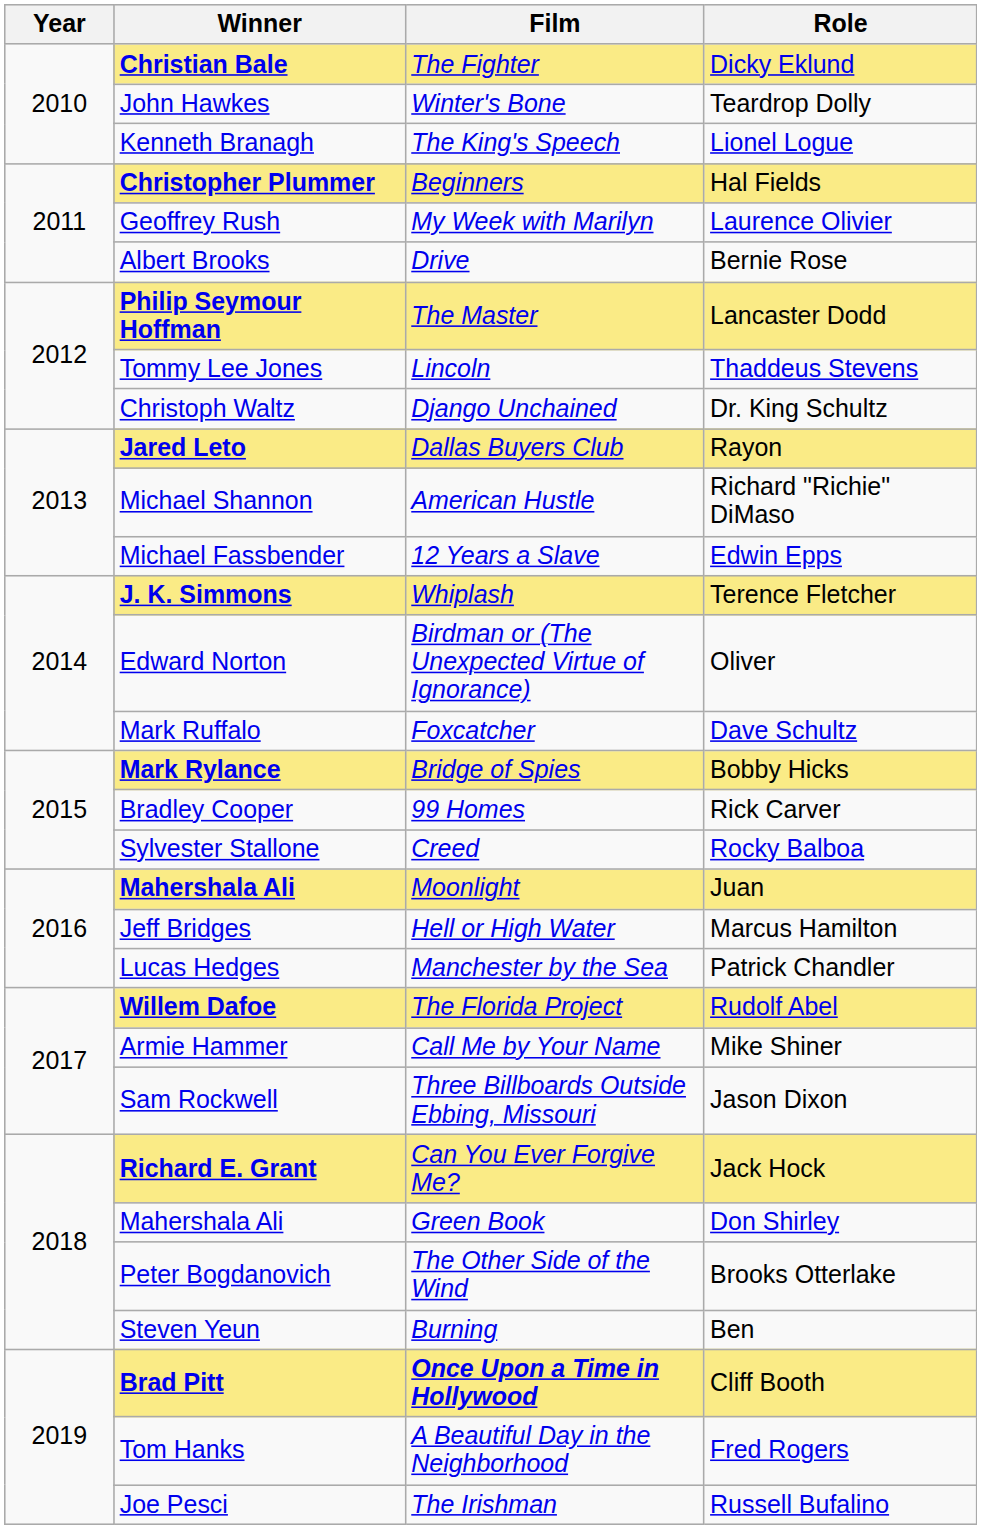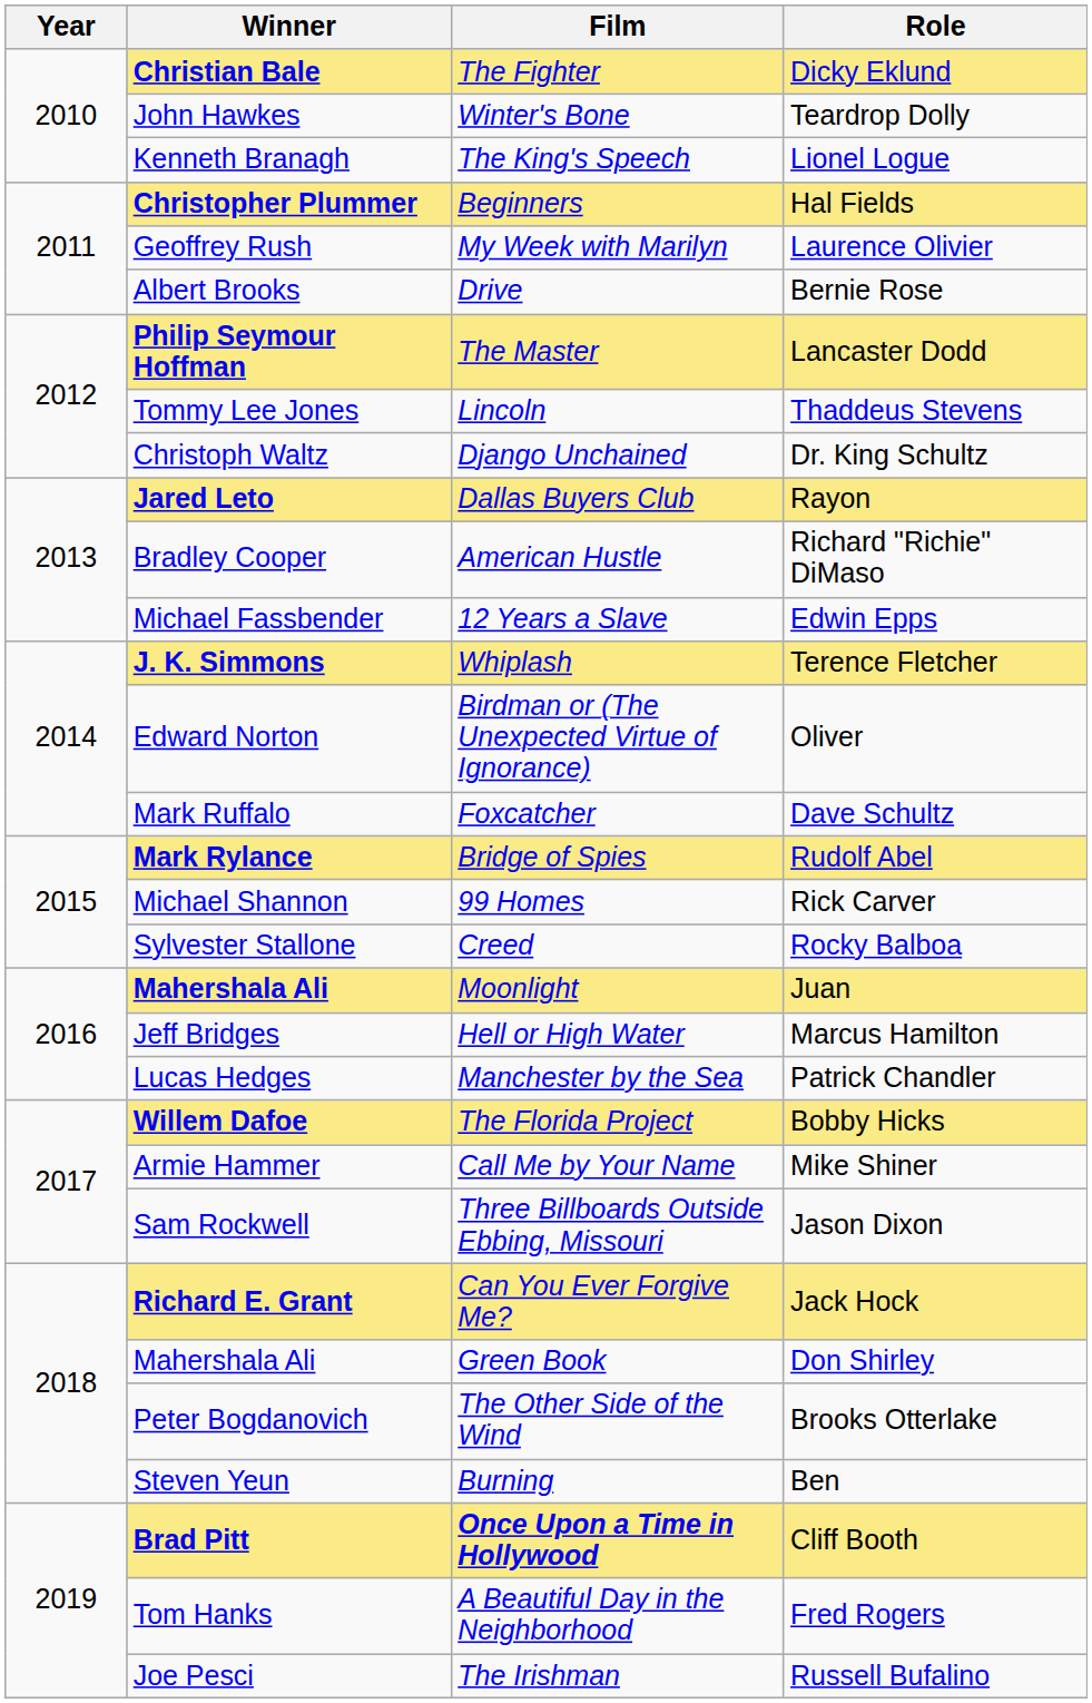 <table class="wikitable" width="100%" cellpadding="5">
 <tr>
 <th width="100"><strong>Year</strong></th>
 <th width="300"><strong>Winner</strong></th>
 <th width="300"><strong>Film</strong></th>
 <th width="300"><strong>Role</strong></th>
 </tr>
 <tr>
 <td rowspan="3" style="text-align:center;">2010</td>
 <td style="background:#FAEB86;"><strong><a href='#'>Christian Bale</a></strong></td>
 <td style="background:#FAEB86;"><em><a href='#'>The Fighter</a></em></td>
 <td style="background:#FAEB86;"><a href='#'>Dicky Eklund</a></td>
 </tr>
 <tr>
 <td><a href='#'>John Hawkes</a></td>
 <td><em><a href='#'>Winter's Bone</a></em></td>
 <td>Teardrop Dolly</td>
 </tr>
 <tr>
 <td><a href='#'>Kenneth Branagh</a></td>
 <td><em><a href='#'>The King's Speech</a></em></td>
 <td><a href='#'>Lionel Logue</a></td>
 </tr>
 <tr>
 <td rowspan="3" style="text-align:center;">2011</td>
 <td style="background:#FAEB86;"><strong><a href='#'>Christopher Plummer</a></strong></td>
 <td style="background:#FAEB86;"><em><a href='#'>Beginners</a></em></td>
 <td style="background:#FAEB86;">Hal Fields</td>
 </tr>
 <tr>
 <td><a href='#'>Geoffrey Rush</a></td>
 <td><em><a href='#'>My Week with Marilyn</a></em></td>
 <td><a href='#'>Laurence Olivier</a></td>
 </tr>
 <tr>
 <td><a href='#'>Albert Brooks</a></td>
 <td><em><a href='#'>Drive</a></em></td>
 <td>Bernie Rose</td>
 </tr>
 <tr>
 <td rowspan="3" style="text-align:center;">2012</td>
 <td style="background:#FAEB86;"><strong><a href='#'>Philip Seymour Hoffman</a></strong></td>
 <td style="background:#FAEB86;"><em><a href='#'>The Master</a></em></td>
 <td style="background:#FAEB86;">Lancaster Dodd</td>
 </tr>
 <tr>
 <td><a href='#'>Tommy Lee Jones</a></td>
 <td><em><a href='#'>Lincoln</a></em></td>
 <td><a href='#'>Thaddeus Stevens</a></td>
 </tr>
 <tr>
 <td><a href='#'>Christoph Waltz</a></td>
 <td><em><a href='#'>Django Unchained</a></em></td>
 <td>Dr. King Schultz</td>
 </tr>
 <tr>
 <td rowspan="3" style="text-align:center;">2013</td>
 <td style="background:#FAEB86;"><strong><a href='#'>Jared Leto</a></strong></td>
 <td style="background:#FAEB86;"><em><a href='#'>Dallas Buyers Club</a></em></td>
 <td style="background:#FAEB86;">Rayon</td>
 </tr>
 <tr>
-<td><a href='#'>Michael Shannon</a></td>
+<td><a href='#'>Bradley Cooper</a></td>
 <td><em><a href='#'>American Hustle</a></em></td>
 <td>Richard "Richie" DiMaso</td>
 </tr>
 <tr>
 <td><a href='#'>Michael Fassbender</a></td>
 <td><em><a href='#'>12 Years a Slave</a></em></td>
 <td><a href='#'>Edwin Epps</a></td>
 </tr>
 <tr>
 <td rowspan="3" style="text-align:center;">2014</td>
 <td style="background:#FAEB86;"><strong><a href='#'>J. K. Simmons</a></strong></td>
 <td style="background:#FAEB86;"><em><a href='#'>Whiplash</a></em></td>
 <td style="background:#FAEB86;">Terence Fletcher</td>
 </tr>
 <tr>
 <td><a href='#'>Edward Norton</a></td>
 <td><em><a href='#'>Birdman or (The Unexpected Virtue of Ignorance)</a></em></td>
 <td>Oliver</td>
 </tr>
 <tr>
 <td><a href='#'>Mark Ruffalo</a></td>
 <td><em><a href='#'>Foxcatcher</a></em></td>
 <td><a href='#'>Dave Schultz</a></td>
 </tr>
 <tr>
 <td rowspan="3" style="text-align:center;">2015</td>
 <td style="background:#FAEB86;"><strong><a href='#'>Mark Rylance</a></strong></td>
 <td style="background:#FAEB86;"><em><a href='#'>Bridge of Spies</a></em></td>
-<td style="background:#FAEB86;">Bobby Hicks</td>
+<td style="background:#FAEB86;"><a href='#'>Rudolf Abel</a></td>
 </tr>
 <tr>
-<td><a href='#'>Bradley Cooper</a></td>
+<td><a href='#'>Michael Shannon</a></td>
 <td><em><a href='#'>99 Homes</a></em></td>
 <td>Rick Carver</td>
 </tr>
 <tr>
 <td><a href='#'>Sylvester Stallone</a></td>
 <td><em><a href='#'>Creed</a></em></td>
 <td><a href='#'>Rocky Balboa</a></td>
 </tr>
 <tr>
 <td rowspan="3" style="text-align:center;">2016</td>
 <td style="background:#FAEB86;"><strong><a href='#'>Mahershala Ali</a></strong></td>
 <td style="background:#FAEB86;"><em><a href='#'>Moonlight</a></em></td>
 <td style="background:#FAEB86;">Juan</td>
 </tr>
 <tr>
 <td><a href='#'>Jeff Bridges</a></td>
 <td><em><a href='#'>Hell or High Water</a></em></td>
 <td>Marcus Hamilton</td>
 </tr>
 <tr>
 <td><a href='#'>Lucas Hedges</a></td>
 <td><em><a href='#'>Manchester by the Sea</a></em></td>
 <td>Patrick Chandler</td>
 </tr>
 <tr>
 <td rowspan="3" style="text-align:center;">2017</td>
 <td style="background:#FAEB86;"><strong><a href='#'>Willem Dafoe</a></strong></td>
 <td style="background:#FAEB86;"><em><a href='#'>The Florida Project</a></em></td>
-<td style="background:#FAEB86;"><a href='#'>Rudolf Abel</a></td>
+<td style="background:#FAEB86;">Bobby Hicks</td>
 </tr>
 <tr>
 <td><a href='#'>Armie Hammer</a></td>
 <td><em><a href='#'>Call Me by Your Name</a></em></td>
 <td>Mike Shiner</td>
 </tr>
 <tr>
 <td><a href='#'>Sam Rockwell</a></td>
 <td><em><a href='#'>Three Billboards Outside Ebbing, Missouri</a></em></td>
 <td>Jason Dixon</td>
 </tr>
 <tr>
 <td rowspan="4" style="text-align:center;">2018</td>
 <td style="background:#FAEB86;"><strong><a href='#'>Richard E. Grant</a></strong></td>
 <td style="background:#FAEB86;"><em><a href='#'>Can You Ever Forgive Me?</a></em></td>
 <td style="background:#FAEB86;">Jack Hock</td>
 </tr>
 <tr>
 <td><a href='#'>Mahershala Ali</a></td>
 <td><em><a href='#'>Green Book</a></em></td>
 <td><a href='#'>Don Shirley</a></td>
 </tr>
 <tr>
 <td><a href='#'>Peter Bogdanovich</a></td>
 <td><em><a href='#'>The Other Side of the Wind</a></em></td>
 <td>Brooks Otterlake</td>
 </tr>
 <tr>
 <td><a href='#'>Steven Yeun</a></td>
 <td><em><a href='#'>Burning</a></em></td>
 <td>Ben</td>
 </tr>
 <tr>
 <td rowspan="3" style="text-align:center;">2019</td>
 <td style="background:#FAEB86;"><strong><a href='#'>Brad Pitt</a></strong></td>
 <td style="background:#FAEB86;"><strong><em><a href='#'>Once Upon a Time in Hollywood</a></em></strong></td>
 <td style="background:#FAEB86;">Cliff Booth</td>
 </tr>
 <tr>
 <td><a href='#'>Tom Hanks</a></td>
 <td><em><a href='#'>A Beautiful Day in the Neighborhood</a></em></td>
 <td><a href='#'>Fred Rogers</a></td>
 </tr>
 <tr>
 <td><a href='#'>Joe Pesci</a></td>
 <td><em><a href='#'>The Irishman</a></em></td>
 <td><a href='#'>Russell Bufalino</a></td>
 </tr>
 </table>
